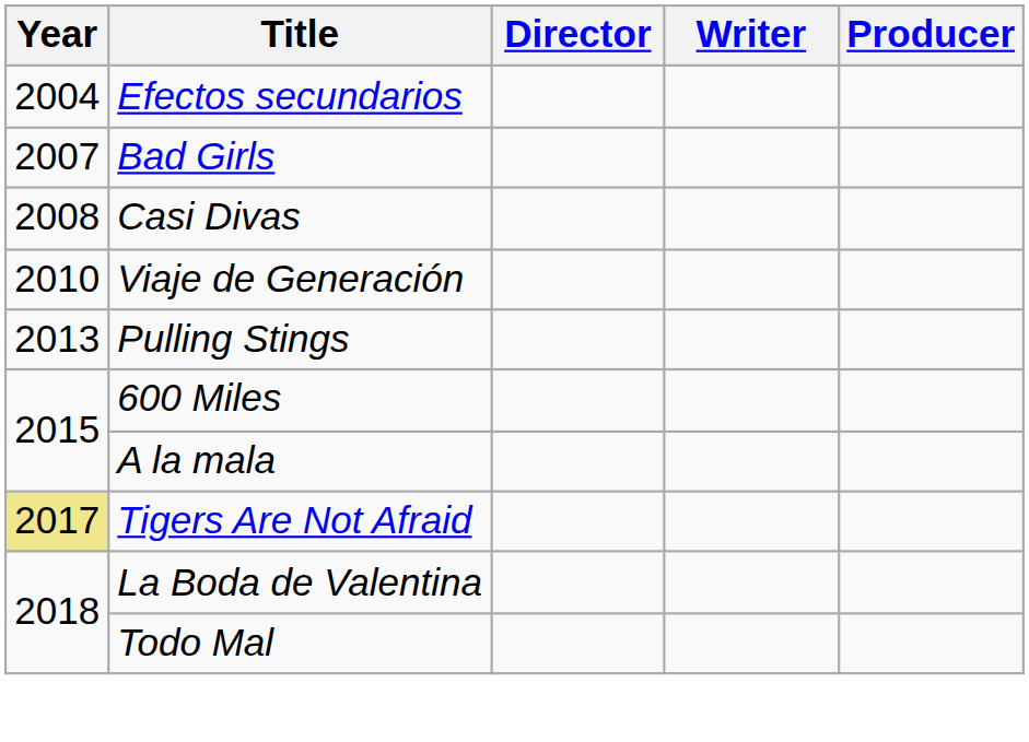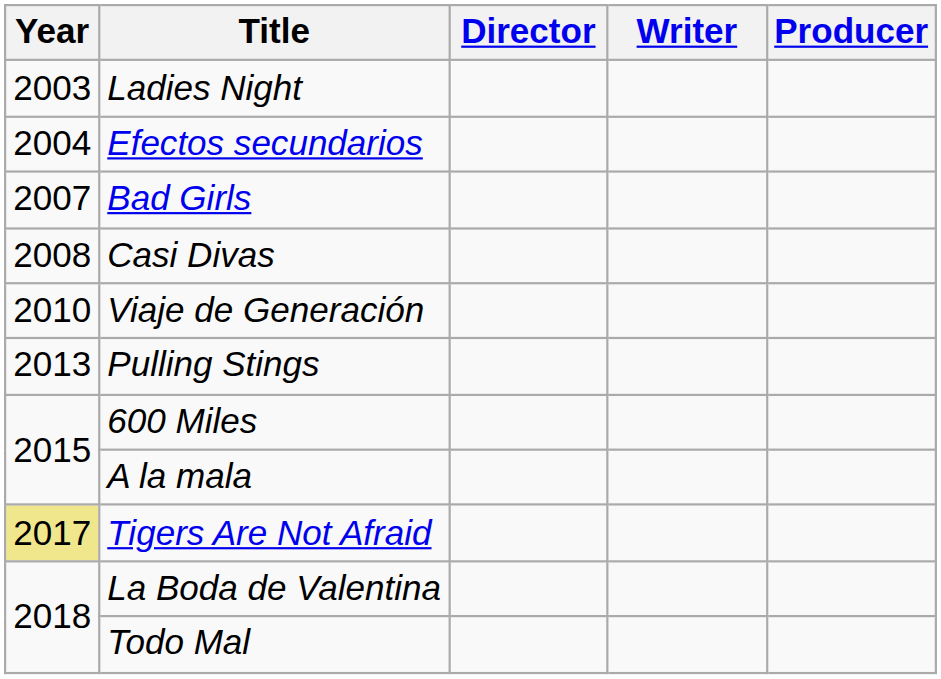 <table class="wikitable">
 <tr>
 <th>Year</th>
 <th>Title</th>
 <th width=65><a href='#'>Director</a></th>
 <th width=65><a href='#'>Writer</a></th>
 <th width=65><a href='#'>Producer</a></th>
+</tr>
+<tr>
+<td>2003</td>
+<td><em>Ladies Night</em></td>
+<td></td>
+<td></td>
+<td></td>
 </tr>
 <tr>
 <td>2004</td>
 <td><em><a href='#'>Efectos secundarios</a></em></td>
 <td></td>
 <td></td>
 <td></td>
 </tr>
 <tr>
 <td>2007</td>
 <td><em><a href='#'>Bad Girls</a></em></td>
 <td></td>
 <td></td>
 <td></td>
 </tr>
 <tr>
 <td>2008</td>
 <td><em>Casi Divas</em></td>
 <td></td>
 <td></td>
 <td></td>
 </tr>
 <tr>
 <td>2010</td>
 <td><em>Viaje de Generación</em></td>
 <td></td>
 <td></td>
 <td></td>
 </tr>
 <tr>
 <td>2013</td>
 <td><em>Pulling Stings</em></td>
 <td></td>
 <td></td>
 <td></td>
 </tr>
 <tr>
 <td rowspan="2">2015</td>
 <td><em>600 Miles</em></td>
 <td></td>
 <td></td>
 <td></td>
 </tr>
 <tr>
 <td><em>A la mala</em></td>
 <td></td>
 <td></td>
 <td></td>
 </tr>
 <tr>
 <td style="background: khaki;">2017</td>
 <td><em><a href='#'>Tigers Are Not Afraid</a></em></td>
 <td></td>
 <td></td>
 <td></td>
 </tr>
 <tr>
 <td rowspan=2>2018</td>
 <td><em>La Boda de Valentina</em></td>
 <td></td>
 <td></td>
 <td></td>
 </tr>
 <tr>
 <td><em>Todo Mal</em></td>
 <td></td>
 <td></td>
 <td></td>
 </tr>
 </table>
